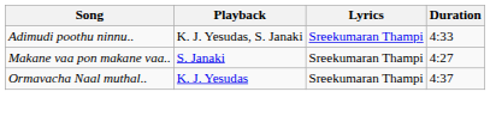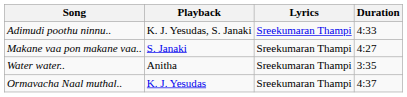 <table class="wikitable" border="1">
 <tr>
 <th>Song</th>
 <th>Playback</th>
 <th>Lyrics</th>
 <th>Duration</th>
 </tr>
 <tr>
 <td><em>Adimudi poothu ninnu..</em></td>
 <td>K. J. Yesudas, S. Janaki</td>
 <td><a href='#'>Sreekumaran Thampi</a></td>
 <td>4:33</td>
 </tr>
 <tr>
 <td><em>Makane vaa pon makane vaa..</em></td>
 <td><a href='#'>S. Janaki</a></td>
 <td>Sreekumaran Thampi</td>
 <td>4:27</td>
 </tr>
 <tr>
+<td><em>Water water..</em></td>
+<td>Anitha</td>
+<td>Sreekumaran Thampi</td>
+<td>3:35</td>
+</tr>
+<tr>
 <td><em>Ormavacha Naal muthal..</em></td>
 <td><a href='#'>K. J. Yesudas</a></td>
 <td>Sreekumaran Thampi</td>
 <td>4:37</td>
 </tr>
 </table>
